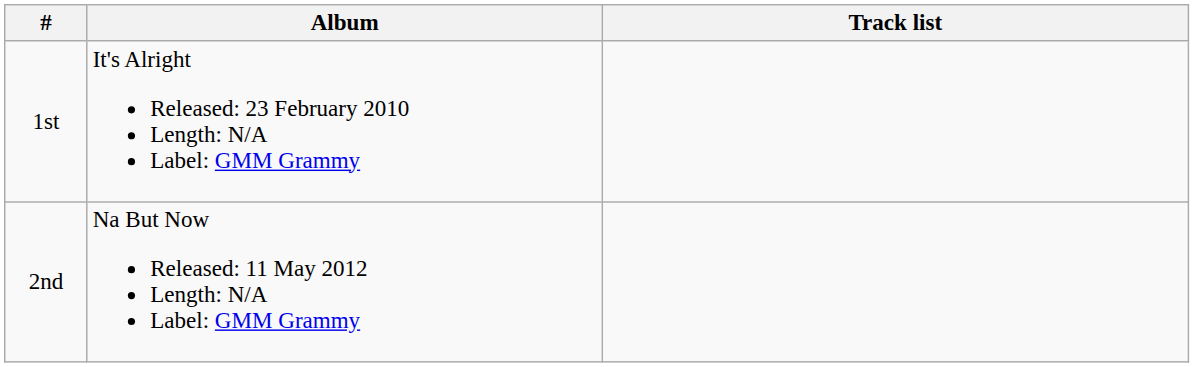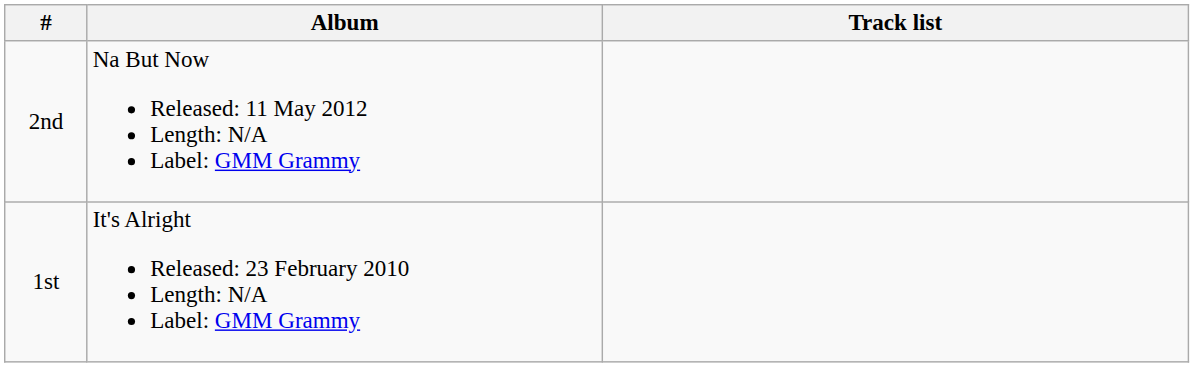 <table class="wikitable">
 <tr>
 <th style=" width:50px;">#</th>
 <th style=" width:350px;">Album</th>
 <th style=" width:400px;">Track list</th>
 </tr>
 <tr>
+<td style="text-align:center;">2nd</td>
+<td>Na But Now<br><ul><li>Released: 11 May 2012</li><li>Length: N/A</li><li>Label: <a href='#'>GMM Grammy</a></li></ul></td>
+<td></td>
+</tr>
+<tr>
 <td style="text-align:center;">1st</td>
 <td>It's Alright<br><ul><li>Released: 23 February 2010</li><li>Length: N/A</li><li>Label: <a href='#'>GMM Grammy</a></li></ul></td>
 <td></td>
 </tr>
-<tr>
-<td style="text-align:center;">2nd</td>
-<td>Na But Now<br><ul><li>Released: 11 May 2012</li><li>Length: N/A</li><li>Label: <a href='#'>GMM Grammy</a></li></ul></td>
-<td></td>
-</tr>
 </table>
